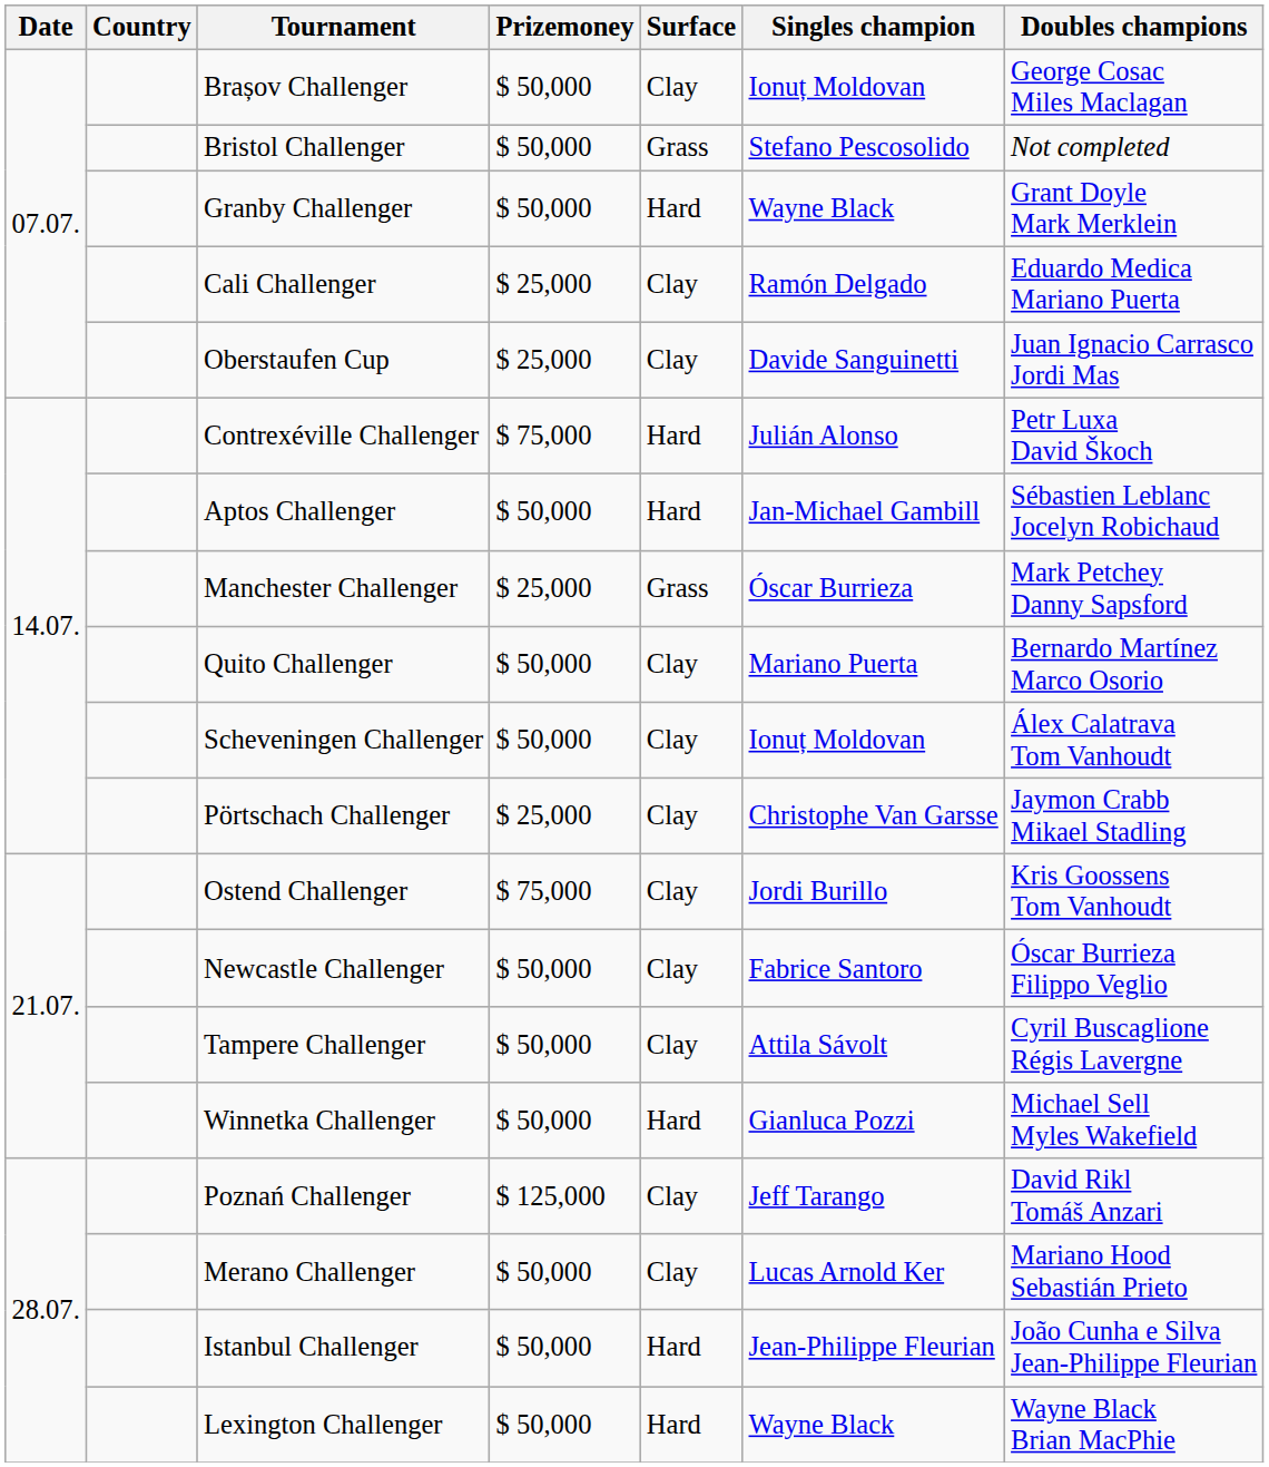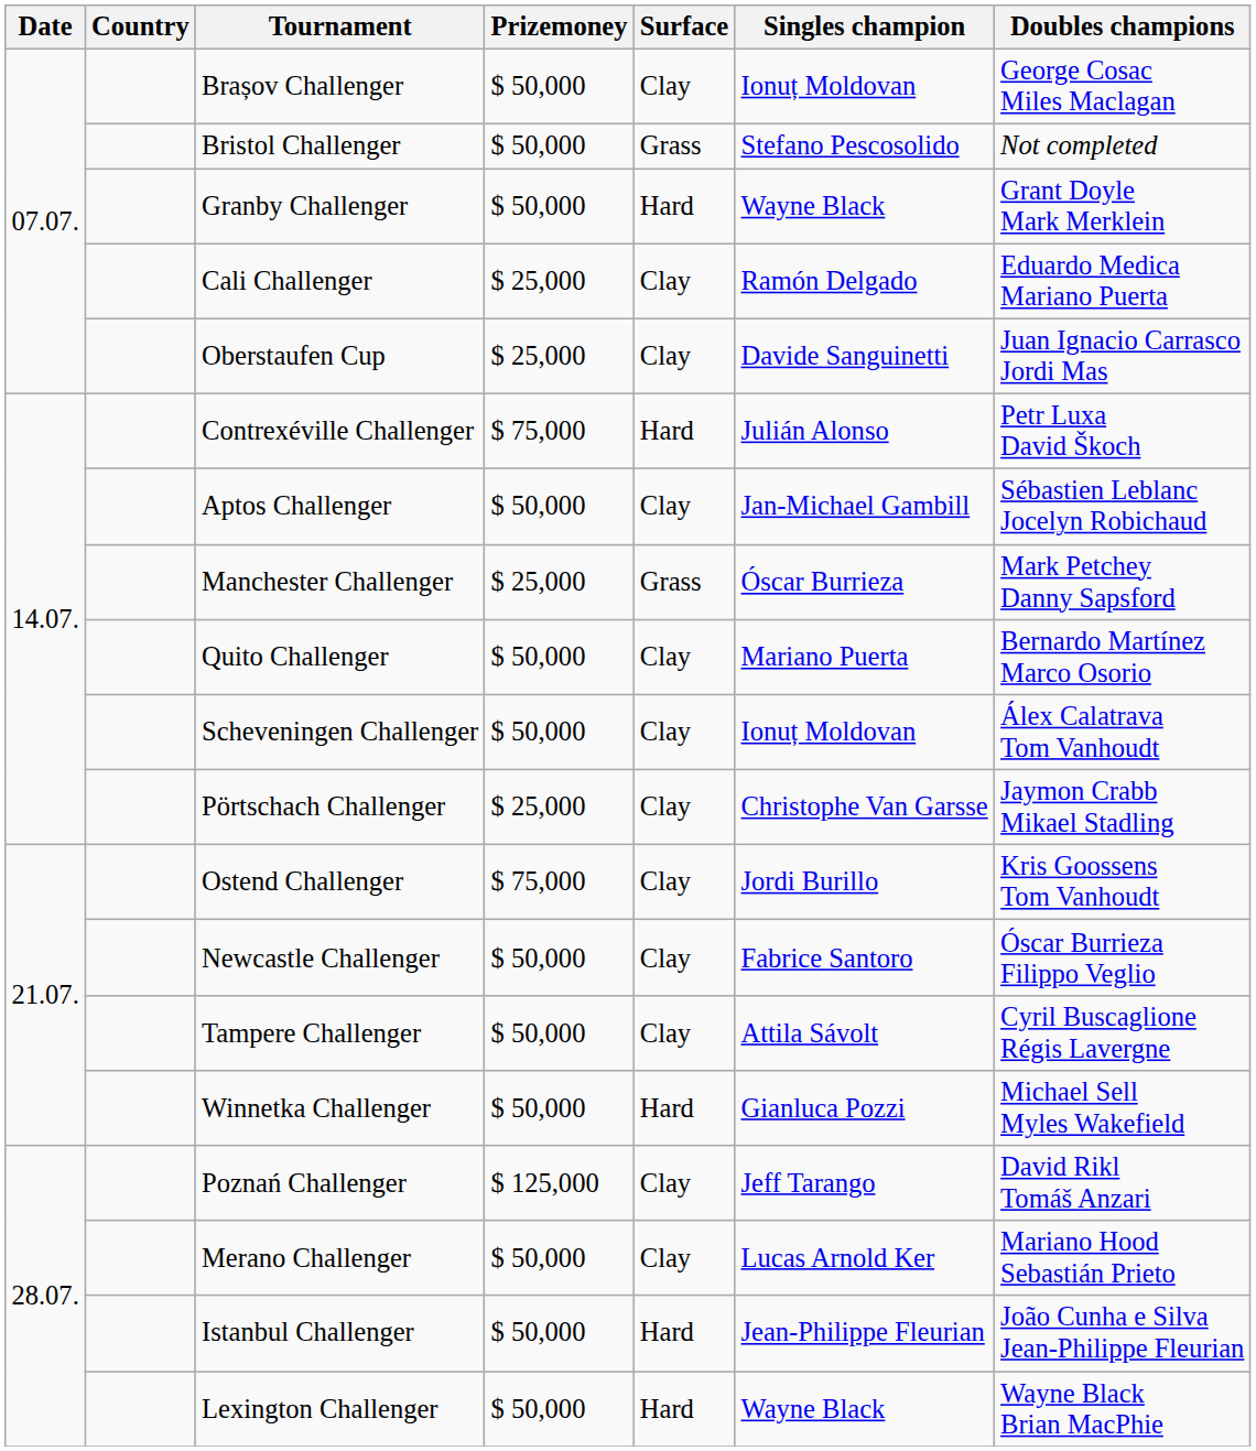 <table class="sortable wikitable" style=font-size:97%>
 <tr>
 <th>Date</th>
 <th>Country</th>
 <th>Tournament</th>
 <th>Prizemoney</th>
 <th>Surface</th>
 <th>Singles champion</th>
 <th>Doubles champions</th>
 </tr>
 <tr>
 <td rowspan="5">07.07.</td>
 <td></td>
 <td>Brașov Challenger</td>
 <td>$ 50,000</td>
 <td>Clay</td>
 <td> <a href='#'>Ionuț Moldovan</a></td>
 <td> <a href='#'>George Cosac</a><br>  <a href='#'>Miles Maclagan</a></td>
 </tr>
 <tr>
 <td></td>
 <td>Bristol Challenger</td>
 <td>$ 50,000</td>
 <td>Grass</td>
 <td> <a href='#'>Stefano Pescosolido</a></td>
 <td><em>Not completed</em></td>
 </tr>
 <tr>
 <td></td>
 <td>Granby Challenger</td>
 <td>$ 50,000</td>
 <td>Hard</td>
 <td> <a href='#'>Wayne Black</a></td>
 <td> <a href='#'>Grant Doyle</a> <br>  <a href='#'>Mark Merklein</a></td>
 </tr>
 <tr>
 <td></td>
 <td>Cali Challenger</td>
 <td>$ 25,000</td>
 <td>Clay</td>
 <td> <a href='#'>Ramón Delgado</a></td>
 <td> <a href='#'>Eduardo Medica</a><br> <a href='#'>Mariano Puerta</a></td>
 </tr>
 <tr>
 <td></td>
 <td>Oberstaufen Cup</td>
 <td>$ 25,000</td>
 <td>Clay</td>
 <td> <a href='#'>Davide Sanguinetti</a></td>
 <td> <a href='#'>Juan Ignacio Carrasco</a><br> <a href='#'>Jordi Mas</a></td>
 </tr>
 <tr>
 <td rowspan="6">14.07.</td>
 <td></td>
 <td>Contrexéville Challenger</td>
 <td>$ 75,000</td>
 <td>Hard</td>
 <td> <a href='#'>Julián Alonso</a></td>
 <td> <a href='#'>Petr Luxa</a><br> <a href='#'>David Škoch</a></td>
 </tr>
 <tr>
 <td></td>
 <td>Aptos Challenger</td>
 <td>$ 50,000</td>
-<td>Hard</td>
+<td>Clay</td>
 <td> <a href='#'>Jan-Michael Gambill</a></td>
 <td> <a href='#'>Sébastien Leblanc</a> <br>  <a href='#'>Jocelyn Robichaud</a></td>
 </tr>
 <tr>
 <td></td>
 <td>Manchester Challenger</td>
 <td>$ 25,000</td>
 <td>Grass</td>
 <td> <a href='#'>Óscar Burrieza</a></td>
 <td> <a href='#'>Mark Petchey</a> <br>  <a href='#'>Danny Sapsford</a></td>
 </tr>
 <tr>
 <td></td>
 <td>Quito Challenger</td>
 <td>$ 50,000</td>
 <td>Clay</td>
 <td> <a href='#'>Mariano Puerta</a></td>
 <td> <a href='#'>Bernardo Martínez</a> <br>  <a href='#'>Marco Osorio</a></td>
 </tr>
 <tr>
 <td></td>
 <td>Scheveningen Challenger</td>
 <td>$ 50,000</td>
 <td>Clay</td>
 <td> <a href='#'>Ionuț Moldovan</a></td>
 <td> <a href='#'>Álex Calatrava</a> <br>  <a href='#'>Tom Vanhoudt</a></td>
 </tr>
 <tr>
 <td></td>
 <td>Pörtschach Challenger</td>
 <td>$ 25,000</td>
 <td>Clay</td>
 <td> <a href='#'>Christophe Van Garsse</a></td>
 <td> <a href='#'>Jaymon Crabb</a><br> <a href='#'>Mikael Stadling</a></td>
 </tr>
 <tr>
 <td rowspan="4">21.07.</td>
 <td></td>
 <td>Ostend Challenger</td>
 <td>$ 75,000</td>
 <td>Clay</td>
 <td> <a href='#'>Jordi Burillo</a></td>
 <td> <a href='#'>Kris Goossens</a><br> <a href='#'>Tom Vanhoudt</a></td>
 </tr>
 <tr>
 <td></td>
 <td>Newcastle Challenger</td>
 <td>$ 50,000</td>
 <td>Clay</td>
 <td> <a href='#'>Fabrice Santoro</a></td>
 <td> <a href='#'>Óscar Burrieza</a><br> <a href='#'>Filippo Veglio</a></td>
 </tr>
 <tr>
 <td></td>
 <td>Tampere Challenger</td>
 <td>$ 50,000</td>
 <td>Clay</td>
 <td> <a href='#'>Attila Sávolt</a></td>
 <td> <a href='#'>Cyril Buscaglione</a> <br>  <a href='#'>Régis Lavergne</a></td>
 </tr>
 <tr>
 <td></td>
 <td>Winnetka Challenger</td>
 <td>$ 50,000</td>
 <td>Hard</td>
 <td> <a href='#'>Gianluca Pozzi</a></td>
 <td> <a href='#'>Michael Sell</a> <br>  <a href='#'>Myles Wakefield</a></td>
 </tr>
 <tr>
 <td rowspan="4">28.07.</td>
 <td></td>
 <td>Poznań Challenger</td>
 <td>$ 125,000</td>
 <td>Clay</td>
 <td> <a href='#'>Jeff Tarango</a></td>
 <td> <a href='#'>David Rikl</a><br> <a href='#'>Tomáš Anzari</a></td>
 </tr>
 <tr>
 <td></td>
 <td>Merano Challenger</td>
 <td>$ 50,000</td>
 <td>Clay</td>
 <td> <a href='#'>Lucas Arnold Ker</a></td>
 <td> <a href='#'>Mariano Hood</a><br> <a href='#'>Sebastián Prieto</a></td>
 </tr>
 <tr>
 <td></td>
 <td>Istanbul Challenger</td>
 <td>$ 50,000</td>
 <td>Hard</td>
 <td> <a href='#'>Jean-Philippe Fleurian</a></td>
 <td> <a href='#'>João Cunha e Silva</a><br> <a href='#'>Jean-Philippe Fleurian</a></td>
 </tr>
 <tr>
 <td></td>
 <td>Lexington Challenger</td>
 <td>$ 50,000</td>
 <td>Hard</td>
 <td> <a href='#'>Wayne Black</a></td>
 <td> <a href='#'>Wayne Black</a> <br>  <a href='#'>Brian MacPhie</a></td>
 </tr>
 </table>
